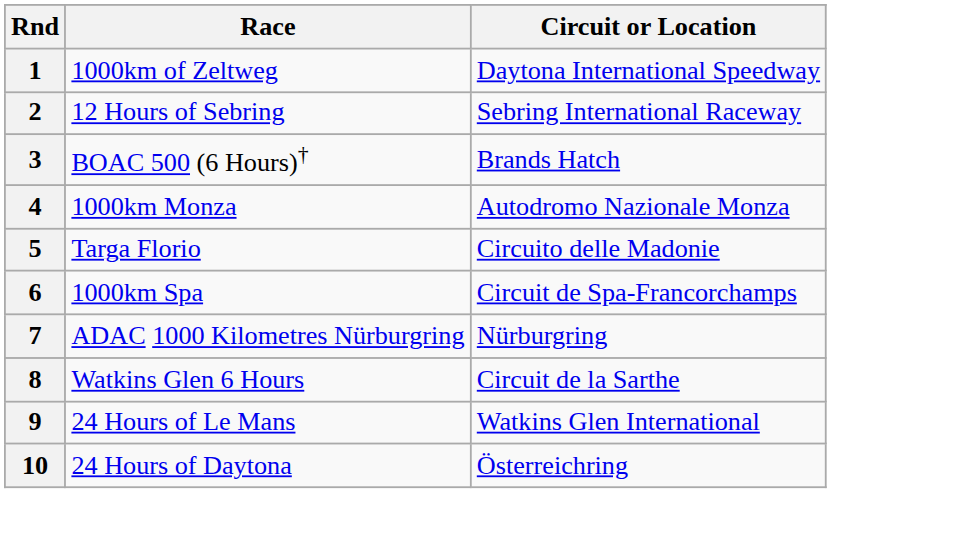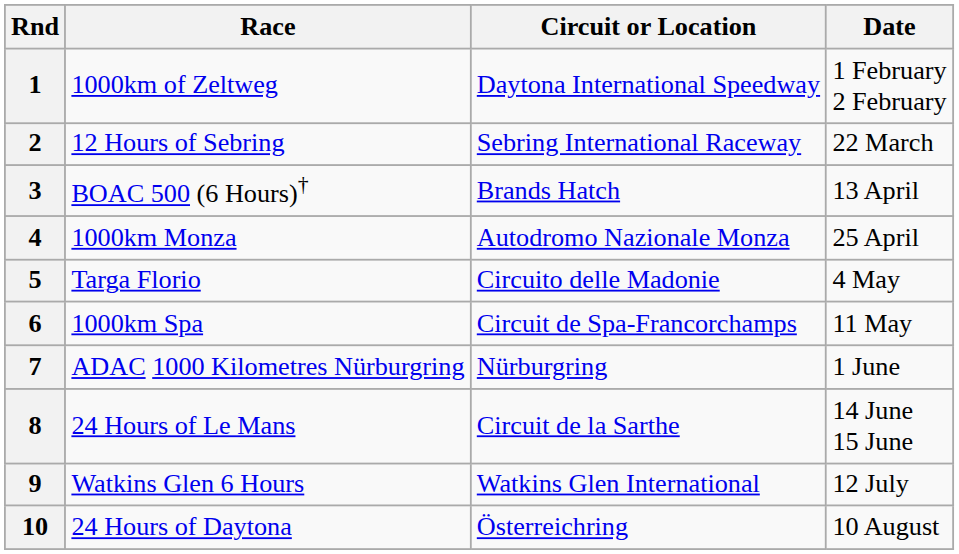 <table class="wikitable" style="font-size: 90%;">
 <tr>
 <th>Rnd</th>
 <th>Race</th>
 <th>Circuit or Location</th>
+<th>Date</th>
 </tr>
 <tr>
 <th>1</th>
 <td> <a href='#'>1000km of Zeltweg</a></td>
 <td><a href='#'>Daytona International Speedway</a></td>
+<td>1 February<br>2 February</td>
 </tr>
 <tr>
 <th>2</th>
 <td> <a href='#'>12 Hours of Sebring</a></td>
 <td><a href='#'>Sebring International Raceway</a></td>
+<td>22 March</td>
 </tr>
 <tr>
 <th>3</th>
 <td> <a href='#'>BOAC 500</a> (6 Hours)<sup>†</sup></td>
 <td><a href='#'>Brands Hatch</a></td>
+<td>13 April</td>
 </tr>
 <tr>
 <th>4</th>
 <td> <a href='#'>1000km Monza</a></td>
 <td><a href='#'>Autodromo Nazionale Monza</a></td>
+<td>25 April</td>
 </tr>
 <tr>
 <th>5</th>
 <td> <a href='#'>Targa Florio</a></td>
 <td><a href='#'>Circuito delle Madonie</a></td>
+<td>4 May</td>
 </tr>
 <tr>
 <th>6</th>
 <td> <a href='#'>1000km Spa</a></td>
 <td><a href='#'>Circuit de Spa-Francorchamps</a></td>
+<td>11 May</td>
 </tr>
 <tr>
 <th>7</th>
 <td> <a href='#'>ADAC</a> <a href='#'>1000 Kilometres Nürburgring</a></td>
 <td><a href='#'>Nürburgring</a></td>
+<td>1 June</td>
 </tr>
 <tr>
 <th>8</th>
-<td> <a href='#'>Watkins Glen 6 Hours</a></td>
+<td> <a href='#'>24 Hours of Le Mans</a></td>
 <td><a href='#'>Circuit de la Sarthe</a></td>
+<td>14 June<br>15 June</td>
 </tr>
 <tr>
 <th>9</th>
-<td> <a href='#'>24 Hours of Le Mans</a></td>
+<td> <a href='#'>Watkins Glen 6 Hours</a></td>
 <td><a href='#'>Watkins Glen International</a></td>
+<td>12 July</td>
 </tr>
 <tr>
 <th>10</th>
 <td> <a href='#'>24 Hours of Daytona</a></td>
 <td><a href='#'>Österreichring</a></td>
+<td>10 August</td>
 </tr>
 </table>
